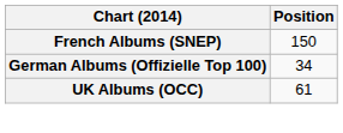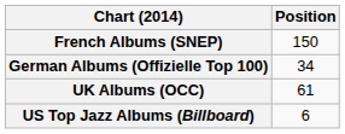 <table class="wikitable sortable plainrowheaders" style="text-align:center">
 <tr>
 <th scope="col">Chart (2014)</th>
 <th scope="col">Position</th>
 </tr>
 <tr>
 <th scope="row">French Albums (SNEP)</th>
 <td>150</td>
 </tr>
 <tr>
 <th scope="row">German Albums (Offizielle Top 100)</th>
 <td>34</td>
 </tr>
 <tr>
 <th scope="row">UK Albums (OCC)</th>
 <td>61</td>
 </tr>
+<tr>
+<th scope="row">US Top Jazz Albums (<em>Billboard</em>)</th>
+<td>6</td>
+</tr>
 </table>
